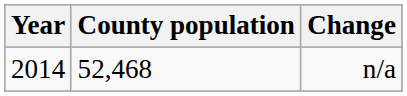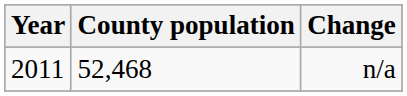 <table class="wikitable">
 <tr>
 <th>Year</th>
 <th>County population</th>
 <th>Change</th>
 </tr>
 <tr>
-<td>2014</td>
+<td>2011</td>
 <td>52,468</td>
 <td align="right">n/a</td>
 </tr>
 </table>
